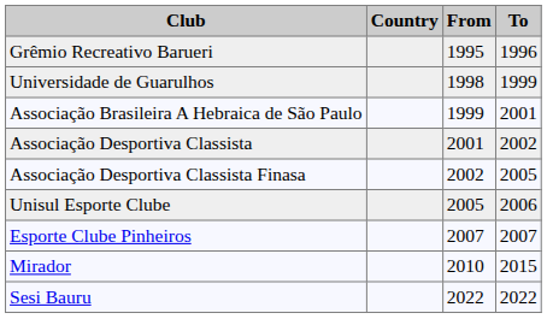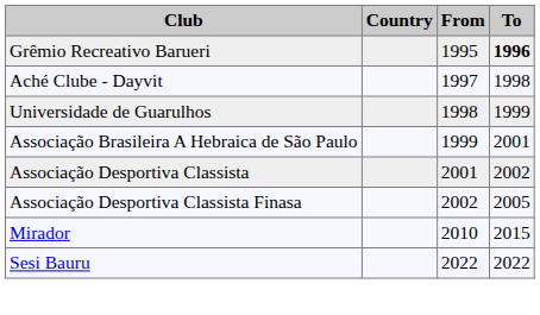 <table bgcolor="#f7f8ff" cellpadding="3" cellspacing="0" border="1" style="font-size: 95%; border: gray solid 1px; border-collapse: collapse;">
 <tr bgcolor="#CCCCCC">
 <td align="center"><strong>Club</strong></td>
 <td align="center"><strong>Country</strong></td>
 <td align="center"><strong>From</strong></td>
 <td align="center"><strong>To</strong></td>
 </tr>
 <tr bgcolor="#EFEFEF" align=left>
 <td>Grêmio Recreativo Barueri</td>
 <td></td>
 <td>1995</td>
-<td>1996</td>
+<td><strong>1996</strong></td>
+</tr>
+<tr align="left">
+<td>Aché Clube - Dayvit</td>
+<td></td>
+<td>1997</td>
+<td>1998</td>
 </tr>
 <tr bgcolor="#EFEFEF" align=left>
 <td>Universidade de Guarulhos</td>
 <td></td>
 <td>1998</td>
 <td>1999</td>
 </tr>
 <tr align="left">
 <td>Associação Brasileira A Hebraica de São Paulo</td>
 <td></td>
 <td>1999</td>
 <td>2001</td>
 </tr>
 <tr bgcolor="#EFEFEF" align=left>
 <td>Associação Desportiva Classista</td>
 <td></td>
 <td>2001</td>
 <td>2002</td>
 </tr>
 <tr align="left">
 <td>Associação Desportiva Classista Finasa</td>
 <td></td>
 <td>2002</td>
 <td>2005</td>
 </tr>
-<tr bgcolor="#EFEFEF" align=left>
-<td>Unisul Esporte Clube</td>
-<td></td>
-<td>2005</td>
-<td>2006</td>
-</tr>
-<tr align="left">
-<td><a href='#'>Esporte Clube Pinheiros</a></td>
-<td></td>
-<td>2007</td>
-<td>2007</td>
-</tr>
 <tr align="left">
 <td><a href='#'>Mirador</a></td>
 <td></td>
 <td>2010</td>
 <td>2015</td>
 </tr>
 <tr align="left">
 <td><a href='#'>Sesi Bauru</a></td>
 <td></td>
 <td>2022</td>
 <td>2022</td>
 </tr>
 </table>
